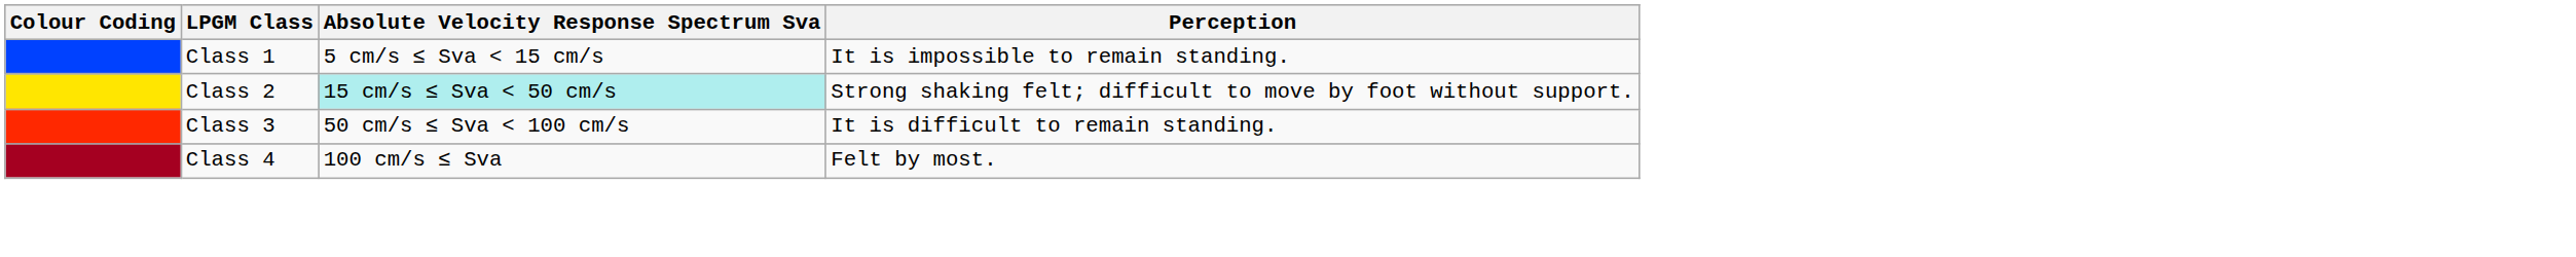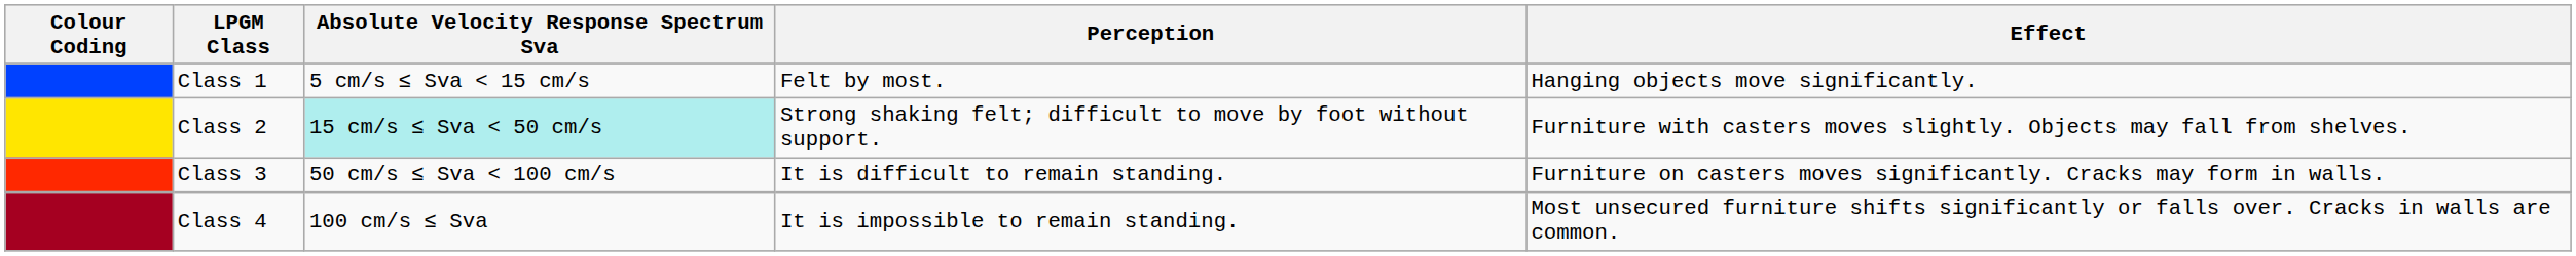 <table class="wikitable">
 <tr>
 <th>Colour Coding</th>
 <th>LPGM Class</th>
 <th>Absolute Velocity Response Spectrum Sva</th>
 <th>Perception</th>
+<th>Effect</th>
 </tr>
 <tr>
 <td style="background:#0041ff; color:white; text-align:center;"></td>
 <td>Class 1</td>
 <td>5 cm/s ≤ Sva < 15 cm/s</td>
-<td>It is impossible to remain standing.</td>
+<td>Felt by most.</td>
+<td>Hanging objects move significantly.</td>
 </tr>
 <tr>
 <td style="background:#ffe600; color:white; text-align:center;"></td>
 <td>Class 2</td>
 <td style="background: paleturquoise;">15 cm/s ≤ Sva < 50 cm/s</td>
 <td>Strong shaking felt; difficult to move by foot without support.</td>
+<td>Furniture with casters moves slightly. Objects may fall from shelves.</td>
 </tr>
 <tr>
 <td style="background:#ff2800; color:white; text-align:center;"></td>
 <td>Class 3</td>
 <td>50 cm/s ≤ Sva < 100 cm/s</td>
 <td>It is difficult to remain standing.</td>
+<td>Furniture on casters moves significantly. Cracks may form in walls.</td>
 </tr>
 <tr>
 <td style="background:#a50021; color:white; text-align:center;"></td>
 <td>Class 4</td>
 <td>100 cm/s ≤ Sva</td>
-<td>Felt by most.</td>
+<td>It is impossible to remain standing.</td>
+<td>Most unsecured furniture shifts significantly or falls over. Cracks in walls are common.</td>
 </tr>
 </table>
